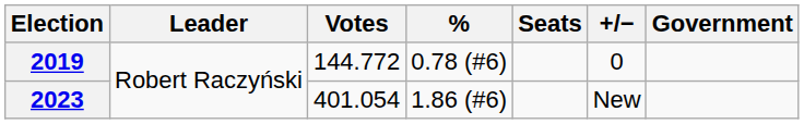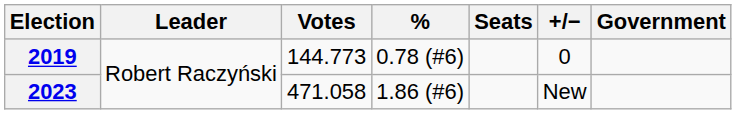 <table class="wikitable" style="text-align:center;">
 <tr>
 <th>Election</th>
 <th>Leader</th>
 <th>Votes</th>
 <th>%</th>
 <th>Seats</th>
 <th>+/−</th>
 <th>Government</th>
 </tr>
 <tr>
 <th><a href='#'>2019</a></th>
 <td rowspan="2">Robert Raczyński</td>
-<td>144.772</td>
+<td>144.773</td>
 <td>0.78 (#6)</td>
 <td></td>
 <td> 0</td>
 <td></td>
 </tr>
 <tr>
 <th><a href='#'>2023</a></th>
-<td>401.054</td>
+<td>471.058</td>
 <td>1.86 (#6)</td>
 <td></td>
 <td>New</td>
 <td></td>
 </tr>
 </table>
